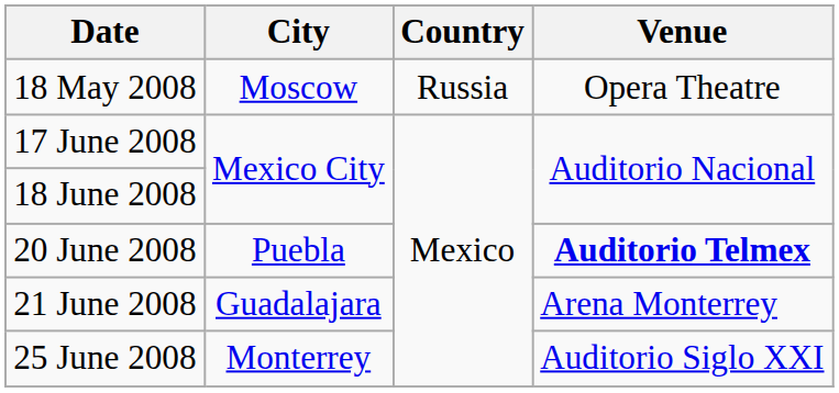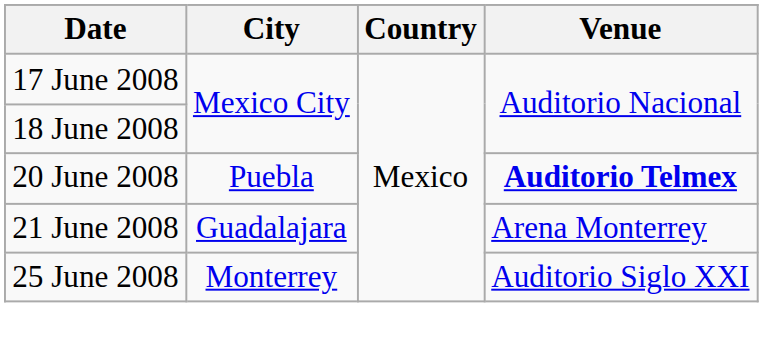 <table class="wikitable">
 <tr>
 <th>Date</th>
 <th>City</th>
 <th>Country</th>
 <th>Venue</th>
-</tr>
-<tr style="text-align:center;">
-<td>18 May 2008</td>
-<td><a href='#'>Moscow</a></td>
-<td>Russia</td>
-<td>Opera Theatre</td>
 </tr>
 <tr>
 <td>17 June 2008</td>
 <td style="text-align:center;" rowspan="2"><a href='#'>Mexico City</a></td>
 <td style="text-align:center;" rowspan="6">Mexico</td>
 <td style="text-align:center;" rowspan="2"><a href='#'>Auditorio Nacional</a></td>
 </tr>
 <tr>
 <td>18 June 2008</td>
 </tr>
 <tr>
 <td style="text-align:center;">20 June 2008</td>
 <td style="text-align:center;"><a href='#'>Puebla</a></td>
 <td style="text-align:center;"><strong><a href='#'>Auditorio Telmex</a></strong></td>
 </tr>
 <tr>
 <td style="text-align:center;">21 June 2008</td>
 <td style="text-align:center;"><a href='#'>Guadalajara</a></td>
 <td><a href='#'>Arena Monterrey</a></td>
 </tr>
 <tr style="text-align:center;">
 <td>25 June 2008</td>
 <td><a href='#'>Monterrey</a></td>
 <td style="text-align:center;"><a href='#'>Auditorio Siglo XXI</a></td>
 </tr>
 </table>
